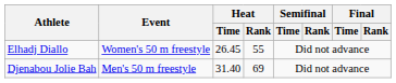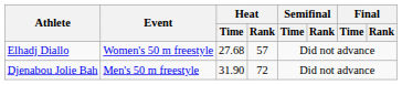 <table class=wikitable style="font-size:90%">
 <tr>
 <th rowspan="2">Athlete</th>
 <th rowspan="2">Event</th>
 <th colspan="2">Heat</th>
 <th colspan="2">Semifinal</th>
 <th colspan="2">Final</th>
 </tr>
 <tr style="font-size:95%">
 <th>Time</th>
 <th>Rank</th>
 <th>Time</th>
 <th>Rank</th>
 <th>Time</th>
 <th>Rank</th>
 </tr>
 <tr align=center>
 <td align=left><a href='#'>Elhadj Diallo</a></td>
 <td align=left><a href='#'>Women's 50 m freestyle</a></td>
-<td>26.45</td>
-<td>55</td>
+<td>27.68</td>
+<td>57</td>
 <td colspan=4>Did not advance</td>
 </tr>
 <tr align=center>
 <td align=left><a href='#'>Djenabou Jolie Bah</a></td>
 <td align=left><a href='#'>Men's 50 m freestyle</a></td>
-<td>31.40</td>
-<td>69</td>
+<td>31.90</td>
+<td>72</td>
 <td colspan=4>Did not advance</td>
 </tr>
 </table>
